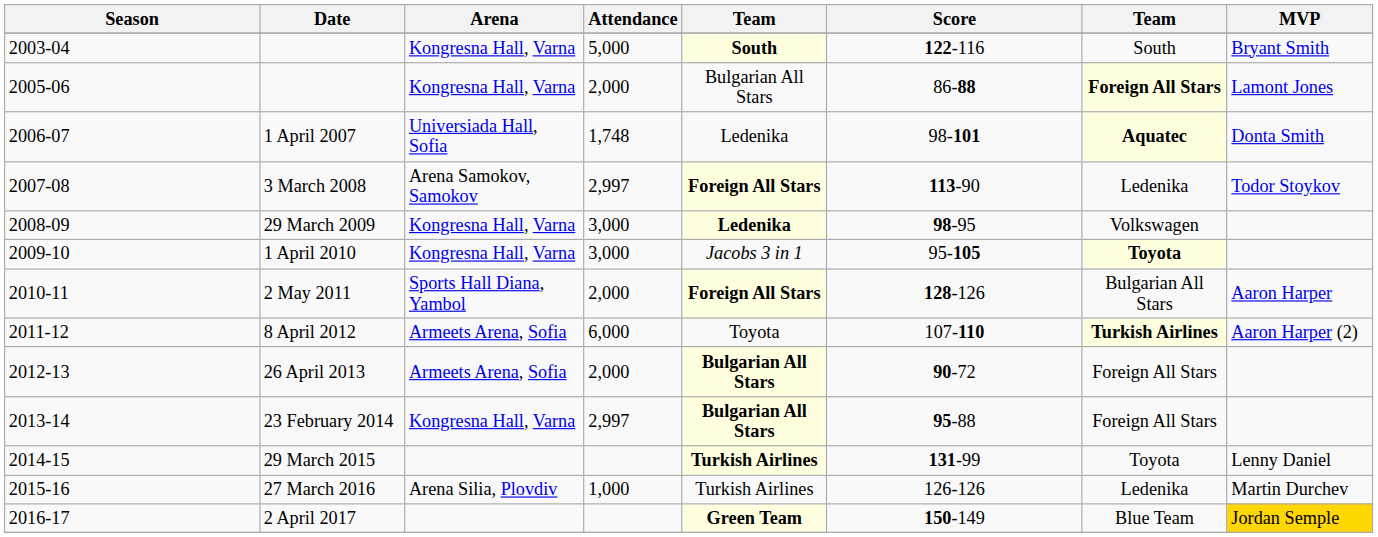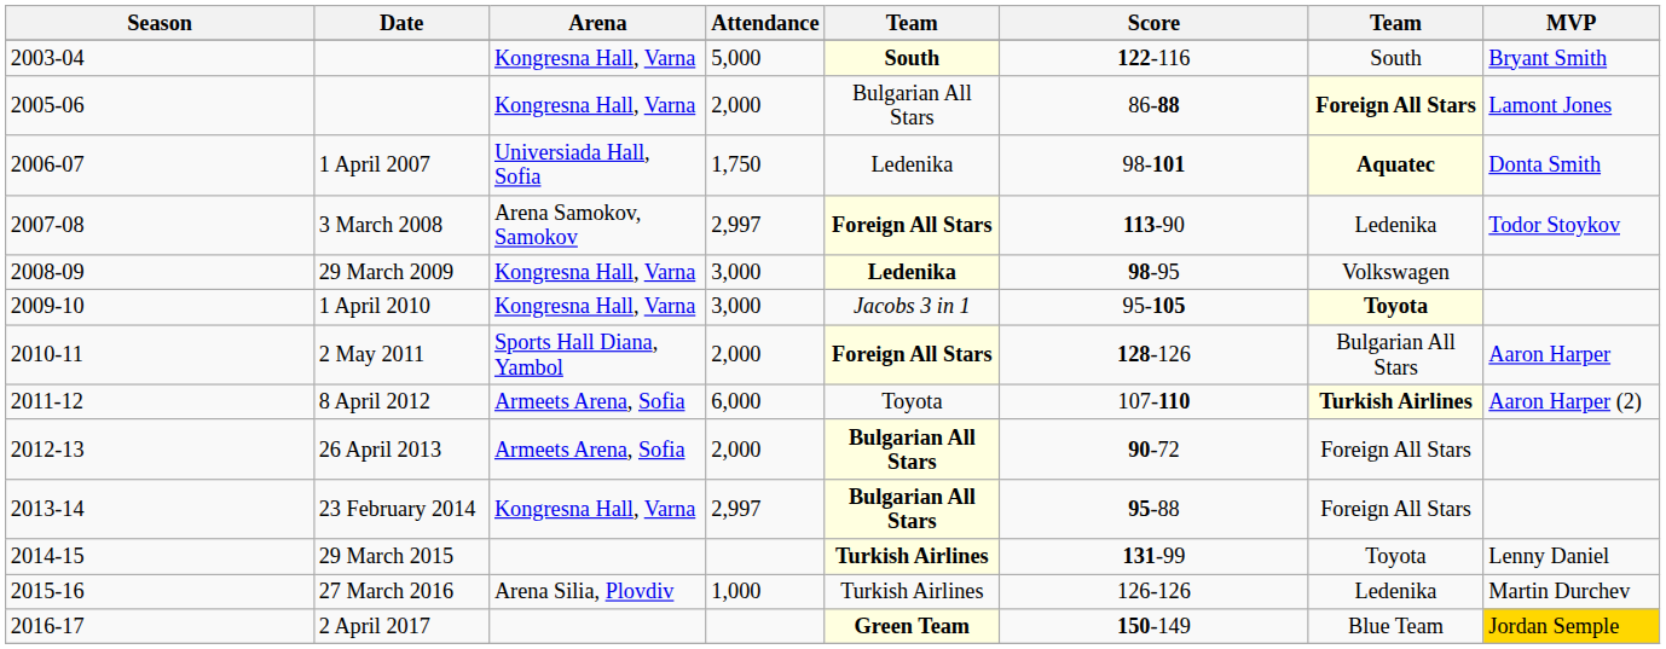 <table class="wikitable sortable" width=95%>
 <tr bgcolor=>
 <th>Season</th>
 <th width=120>Date</th>
 <th width=150>Arena</th>
 <th width=20>Attendance</th>
 <th width=120>Team</th>
 <th>Score</th>
 <th width=120>Team</th>
 <th width=120>MVP</th>
 </tr>
 <tr>
 </tr>
 <tr>
 <td>2003-04 </td>
 <td></td>
 <td><a href='#'>Kongresna Hall</a>, <a href='#'>Varna</a></td>
 <td>5,000</td>
 <td bgcolor=lightyellow align="center"><strong>South</strong></td>
 <td align="center"><strong>122</strong>-116</td>
 <td align="center">South</td>
 <td align="left"> <a href='#'>Bryant Smith</a></td>
 </tr>
 <tr>
 <td>2005-06 </td>
 <td></td>
 <td><a href='#'>Kongresna Hall</a>, <a href='#'>Varna</a></td>
 <td>2,000</td>
 <td align="center">Bulgarian All Stars</td>
 <td align="center">86-<strong>88</strong></td>
 <td bgcolor=lightyellow align="center"><strong>Foreign All Stars</strong></td>
 <td align="left"> <a href='#'>Lamont Jones</a></td>
 </tr>
 <tr>
 <td>2006-07 </td>
 <td>1 April 2007</td>
 <td><a href='#'>Universiada Hall</a>, <a href='#'>Sofia</a></td>
-<td>1,748</td>
+<td>1,750</td>
 <td align="center">Ledenika</td>
 <td align="center">98-<strong>101</strong></td>
 <td bgcolor=lightyellow align="center"><strong>Aquatec</strong></td>
 <td align="left"> <a href='#'>Donta Smith</a></td>
 </tr>
 <tr>
 <td>2007-08 </td>
 <td>3 March 2008</td>
 <td>Arena Samokov, <a href='#'>Samokov</a></td>
 <td>2,997</td>
 <td bgcolor=lightyellow align="center"><strong>Foreign All Stars</strong></td>
 <td align="center"><strong>113</strong>-90</td>
 <td align="center">Ledenika</td>
 <td align="left"> <a href='#'>Todor Stoykov</a></td>
 </tr>
 <tr>
 <td>2008-09 </td>
 <td>29 March 2009</td>
 <td><a href='#'>Kongresna Hall</a>, <a href='#'>Varna</a></td>
 <td>3,000</td>
 <td bgcolor=lightyellow align="center"><strong>Ledenika</strong></td>
 <td align="center"><strong>98</strong>-95</td>
 <td align="center">Volkswagen</td>
 <td align="left"></td>
 </tr>
 <tr>
 <td>2009-10 </td>
 <td>1 April 2010</td>
 <td><a href='#'>Kongresna Hall</a>, <a href='#'>Varna</a></td>
 <td>3,000</td>
 <td align="center"><em>Jacobs 3 in 1</em></td>
 <td align="center">95-<strong>105</strong></td>
 <td bgcolor=lightyellow align="center"><strong>Toyota</strong></td>
 <td align="left"></td>
 </tr>
 <tr>
 <td>2010-11 </td>
 <td>2 May 2011</td>
 <td><a href='#'>Sports Hall Diana</a>, <a href='#'>Yambol</a></td>
 <td>2,000</td>
 <td bgcolor=lightyellow align="center"><strong>Foreign All Stars</strong></td>
 <td align="center"><strong>128</strong>-126</td>
 <td align="center">Bulgarian All Stars</td>
 <td align="left"> <a href='#'>Aaron Harper</a></td>
 </tr>
 <tr>
 <td>2011-12 </td>
 <td>8 April 2012</td>
 <td><a href='#'>Armeets Arena</a>, <a href='#'>Sofia</a></td>
 <td>6,000</td>
 <td align="center">Toyota</td>
 <td align="center">107-<strong>110</strong></td>
 <td bgcolor=lightyellow align="center"><strong>Turkish Airlines</strong></td>
 <td align="left"> <a href='#'>Aaron Harper</a> (2)</td>
 </tr>
 <tr>
 <td>2012-13 </td>
 <td>26 April 2013</td>
 <td><a href='#'>Armeets Arena</a>, <a href='#'>Sofia</a></td>
 <td>2,000</td>
 <td bgcolor=lightyellow align="center"><strong>Bulgarian All Stars</strong></td>
 <td align="center"><strong>90</strong>-72</td>
 <td align="center">Foreign All Stars</td>
 <td align="left"></td>
 </tr>
 <tr>
 <td>2013-14 </td>
 <td>23 February 2014</td>
 <td><a href='#'>Kongresna Hall</a>, <a href='#'>Varna</a></td>
 <td>2,997</td>
 <td bgcolor=lightyellow align="center"><strong>Bulgarian All Stars</strong></td>
 <td align="center"><strong>95</strong>-88</td>
 <td align="center">Foreign All Stars</td>
 <td align="left"></td>
 </tr>
 <tr>
 <td>2014-15 </td>
 <td>29 March 2015</td>
 <td></td>
 <td></td>
 <td bgcolor=lightyellow align="center"><strong>Turkish Airlines</strong></td>
 <td align="center"><strong>131</strong>-99</td>
 <td align="center">Toyota</td>
 <td align="left"> Lenny Daniel</td>
 </tr>
 <tr>
 <td>2015-16 </td>
 <td>27 March 2016</td>
 <td>Arena Silia, <a href='#'>Plovdiv</a></td>
 <td>1,000</td>
 <td align="center">Turkish Airlines</td>
 <td align="center">126-126</td>
 <td align="center">Ledenika</td>
 <td align="left"> Martin Durchev</td>
 </tr>
 <tr>
 <td>2016-17 </td>
 <td>2 April 2017</td>
 <td></td>
 <td></td>
 <td bgcolor=lightyellow align="center"><strong>Green Team</strong></td>
 <td align="center"><strong>150</strong>-149</td>
 <td align="center">Blue Team</td>
 <td align="left" style="background: gold;"> Jordan Semple</td>
 </tr>
 <tr>
 </tr>
 </table>
